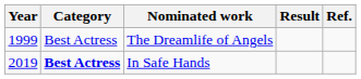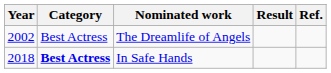 <table class="wikitable">
 <tr>
 <th>Year</th>
 <th>Category</th>
 <th>Nominated work</th>
 <th>Result</th>
 <th>Ref.</th>
 </tr>
 <tr>
-<td><a href='#'>1999</a></td>
+<td><a href='#'>2002</a></td>
 <td><a href='#'>Best Actress</a></td>
 <td><a href='#'>The Dreamlife of Angels</a></td>
 <td></td>
 <td></td>
 </tr>
 <tr>
-<td><a href='#'>2019</a></td>
+<td><a href='#'>2018</a></td>
 <td><strong><a href='#'>Best Actress</a></strong></td>
 <td><a href='#'>In Safe Hands</a></td>
 <td></td>
 <td></td>
 </tr>
 </table>
